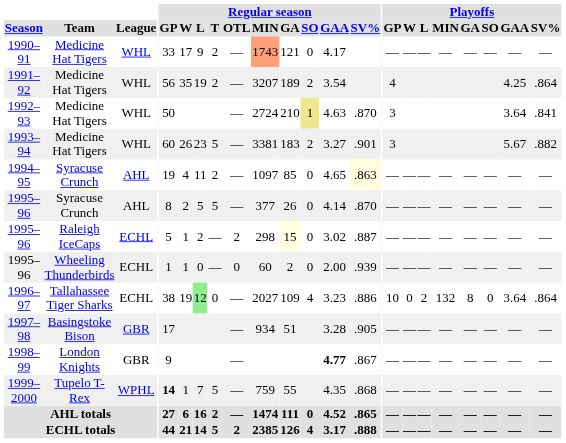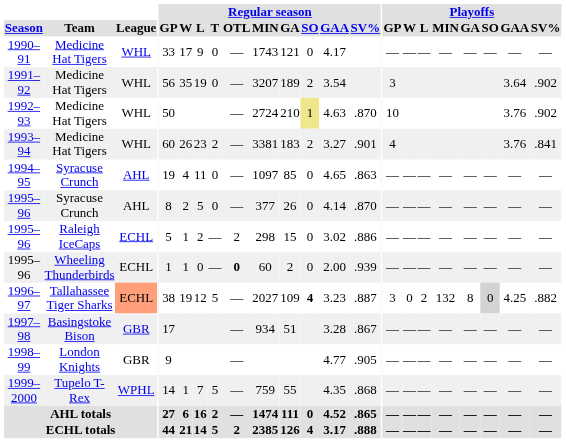 <table border="0" cellpadding="1" cellspacing="0" style="text-align:center; width:90%">
 <tr ALIGN="center" bgcolor="#e0e0e0">
 <th align="center" colspan="3" bgcolor="#ffffff"></th>
 <th align="center" rowspan="99" bgcolor="#ffffff"></th>
 <th align="center" colspan="10" bgcolor="#e0e0e0"><a href='#'>Regular season</a></th>
 <th align="center" rowspan="99" bgcolor="#ffffff"></th>
 <th align="center" colspan="8" bgcolor="#e0e0e0"><a href='#'>Playoffs</a></th>
 </tr>
 <tr ALIGN="center" bgcolor="#e0e0e0">
 <th><a href='#'>Season</a></th>
 <th>Team</th>
 <th>League</th>
 <th>GP</th>
 <th>W</th>
 <th>L</th>
 <th>T</th>
 <th>OTL</th>
 <th>MIN</th>
 <th>GA</th>
 <th><a href='#'>SO</a></th>
 <th><a href='#'>GAA</a></th>
 <th><a href='#'>SV%</a></th>
 <th>GP</th>
 <th>W</th>
 <th>L</th>
 <th>MIN</th>
 <th>GA</th>
 <th>SO</th>
 <th>GAA</th>
 <th>SV%</th>
 </tr>
 <tr>
 <td><a href='#'>1990–91</a></td>
 <td><a href='#'>Medicine Hat Tigers</a></td>
 <td><a href='#'>WHL</a></td>
 <td>33</td>
 <td>17</td>
 <td>9</td>
-<td>2</td>
+<td>0</td>
 <td>—</td>
-<td style="background: lightsalmon;">1743</td>
+<td>1743</td>
 <td>121</td>
 <td>0</td>
 <td>4.17</td>
 <td></td>
 <td>—</td>
 <td>—</td>
 <td>—</td>
 <td>—</td>
 <td>—</td>
 <td>—</td>
 <td>—</td>
 <td>—</td>
 </tr>
 <tr bgcolor="#f0f0f0">
 <td><a href='#'>1991–92</a></td>
 <td>Medicine Hat Tigers</td>
 <td>WHL</td>
 <td>56</td>
 <td>35</td>
 <td>19</td>
-<td>2</td>
+<td>0</td>
 <td>—</td>
 <td>3207</td>
 <td>189</td>
 <td>2</td>
 <td>3.54</td>
 <td></td>
-<td>4</td>
+<td>3</td>
 <td></td>
 <td></td>
 <td></td>
 <td></td>
 <td></td>
-<td>4.25</td>
-<td>.864</td>
+<td>3.64</td>
+<td>.902</td>
 </tr>
 <tr>
 <td><a href='#'>1992–93</a></td>
 <td>Medicine Hat Tigers</td>
 <td>WHL</td>
 <td>50</td>
 <td></td>
 <td></td>
 <td></td>
 <td>—</td>
 <td>2724</td>
 <td>210</td>
 <td style="background: khaki;">1</td>
 <td>4.63</td>
 <td>.870</td>
-<td>3</td>
+<td>10</td>
 <td></td>
 <td></td>
 <td></td>
 <td></td>
 <td></td>
-<td>3.64</td>
-<td>.841</td>
+<td>3.76</td>
+<td>.902</td>
 </tr>
 <tr bgcolor="#f0f0f0">
 <td><a href='#'>1993–94</a></td>
 <td>Medicine Hat Tigers</td>
 <td>WHL</td>
 <td>60</td>
 <td>26</td>
 <td>23</td>
-<td>5</td>
+<td>2</td>
 <td>—</td>
 <td>3381</td>
 <td>183</td>
 <td>2</td>
 <td>3.27</td>
 <td>.901</td>
-<td>3</td>
+<td>4</td>
 <td></td>
 <td></td>
 <td></td>
 <td></td>
 <td></td>
-<td>5.67</td>
-<td>.882</td>
+<td>3.76</td>
+<td>.841</td>
 </tr>
 <tr>
 <td><a href='#'>1994–95</a></td>
 <td><a href='#'>Syracuse Crunch</a></td>
 <td><a href='#'>AHL</a></td>
 <td>19</td>
 <td>4</td>
 <td>11</td>
-<td>2</td>
+<td>0</td>
 <td>—</td>
 <td>1097</td>
 <td>85</td>
 <td>0</td>
 <td>4.65</td>
-<td style="background: lightyellow;">.863</td>
+<td>.863</td>
 <td>—</td>
 <td>—</td>
 <td>—</td>
 <td>—</td>
 <td>—</td>
 <td>—</td>
 <td>—</td>
 <td>—</td>
 </tr>
 <tr bgcolor="#f0f0f0">
 <td><a href='#'>1995–96</a></td>
 <td>Syracuse Crunch</td>
 <td>AHL</td>
 <td>8</td>
 <td>2</td>
 <td>5</td>
-<td>5</td>
+<td>0</td>
 <td>—</td>
 <td>377</td>
 <td>26</td>
 <td>0</td>
 <td>4.14</td>
 <td>.870</td>
 <td>—</td>
 <td>—</td>
 <td>—</td>
 <td>—</td>
 <td>—</td>
 <td>—</td>
 <td>—</td>
 <td>—</td>
 </tr>
 <tr>
 <td><a href='#'>1995–96</a></td>
 <td><a href='#'>Raleigh IceCaps</a></td>
 <td><a href='#'>ECHL</a></td>
 <td>5</td>
 <td>1</td>
 <td>2</td>
 <td>—</td>
 <td>2</td>
 <td>298</td>
-<td style="background: lightyellow;">15</td>
+<td>15</td>
 <td>0</td>
 <td>3.02</td>
-<td>.887</td>
+<td>.886</td>
 <td>—</td>
 <td>—</td>
 <td>—</td>
 <td>—</td>
 <td>—</td>
 <td>—</td>
 <td>—</td>
 <td>—</td>
 </tr>
 <tr bgcolor="#f0f0f0">
 <td>1995–96</td>
 <td><a href='#'>Wheeling Thunderbirds</a></td>
 <td>ECHL</td>
 <td>1</td>
 <td>1</td>
 <td>0</td>
 <td>—</td>
-<td>0</td>
+<td><strong>0</strong></td>
 <td>60</td>
 <td>2</td>
 <td>0</td>
 <td>2.00</td>
 <td>.939</td>
 <td>—</td>
 <td>—</td>
 <td>—</td>
 <td>—</td>
 <td>—</td>
 <td>—</td>
 <td>—</td>
 <td>—</td>
 </tr>
 <tr>
 <td><a href='#'>1996–97</a></td>
 <td><a href='#'>Tallahassee Tiger Sharks</a></td>
-<td>ECHL</td>
+<td style="background: lightsalmon;">ECHL</td>
 <td>38</td>
 <td>19</td>
-<td style="background: lightgreen;">12</td>
-<td>0</td>
+<td>12</td>
+<td>5</td>
 <td>—</td>
 <td>2027</td>
 <td>109</td>
-<td>4</td>
+<td><strong>4</strong></td>
 <td>3.23</td>
-<td>.886</td>
-<td>10</td>
+<td>.887</td>
+<td>3</td>
 <td>0</td>
 <td>2</td>
 <td>132</td>
 <td>8</td>
-<td>0</td>
-<td>3.64</td>
-<td>.864</td>
+<td style="background: lightgrey;">0</td>
+<td>4.25</td>
+<td>.882</td>
 </tr>
 <tr bgcolor="#f0f0f0">
 <td><a href='#'>1997–98</a></td>
 <td><a href='#'>Basingstoke Bison</a></td>
 <td><a href='#'>GBR</a></td>
 <td>17</td>
 <td></td>
 <td></td>
 <td></td>
 <td>—</td>
 <td>934</td>
 <td>51</td>
 <td></td>
 <td>3.28</td>
-<td>.905</td>
+<td>.867</td>
 <td>—</td>
 <td>—</td>
 <td>—</td>
 <td>—</td>
 <td>—</td>
 <td>—</td>
 <td>—</td>
 <td>—</td>
 </tr>
 <tr>
 <td><a href='#'>1998–99</a></td>
 <td><a href='#'>London Knights</a></td>
 <td>GBR</td>
 <td>9</td>
 <td></td>
 <td></td>
 <td></td>
 <td>—</td>
 <td></td>
 <td></td>
 <td></td>
-<td><strong>4.77</strong></td>
-<td>.867</td>
+<td>4.77</td>
+<td>.905</td>
 <td>—</td>
 <td>—</td>
 <td>—</td>
 <td>—</td>
 <td>—</td>
 <td>—</td>
 <td>—</td>
 <td>—</td>
 </tr>
 <tr bgcolor="#f0f0f0">
 <td><a href='#'>1999–2000</a></td>
 <td><a href='#'>Tupelo T-Rex</a></td>
 <td><a href='#'>WPHL</a></td>
-<td><strong>14</strong></td>
+<td>14</td>
 <td>1</td>
 <td>7</td>
 <td>5</td>
 <td>—</td>
 <td>759</td>
 <td>55</td>
 <td></td>
 <td>4.35</td>
 <td>.868</td>
 <td>—</td>
 <td>—</td>
 <td>—</td>
 <td>—</td>
 <td>—</td>
 <td>—</td>
 <td>—</td>
 <td>—</td>
 </tr>
 <tr bgcolor="#e0e0e0">
 <th colspan=3>AHL totals</th>
 <th>27</th>
 <th>6</th>
 <th>16</th>
 <th>2</th>
 <th>—</th>
 <th>1474</th>
 <th>111</th>
 <th>0</th>
 <th>4.52</th>
 <th>.865</th>
 <th>—</th>
 <th>—</th>
 <th>—</th>
 <th>—</th>
 <th>—</th>
 <th>—</th>
 <th>—</th>
 <th>—</th>
 </tr>
 <tr bgcolor="#e0e0e0">
 <th colspan=3>ECHL totals</th>
 <th>44</th>
 <th>21</th>
 <th>14</th>
 <th>5</th>
 <th>2</th>
 <th>2385</th>
 <th>126</th>
 <th>4</th>
 <th>3.17</th>
 <th>.888</th>
 <th>—</th>
 <th>—</th>
 <th>—</th>
 <th>—</th>
 <th>—</th>
 <th>—</th>
 <th>—</th>
 <th>—</th>
 </tr>
 </table>
